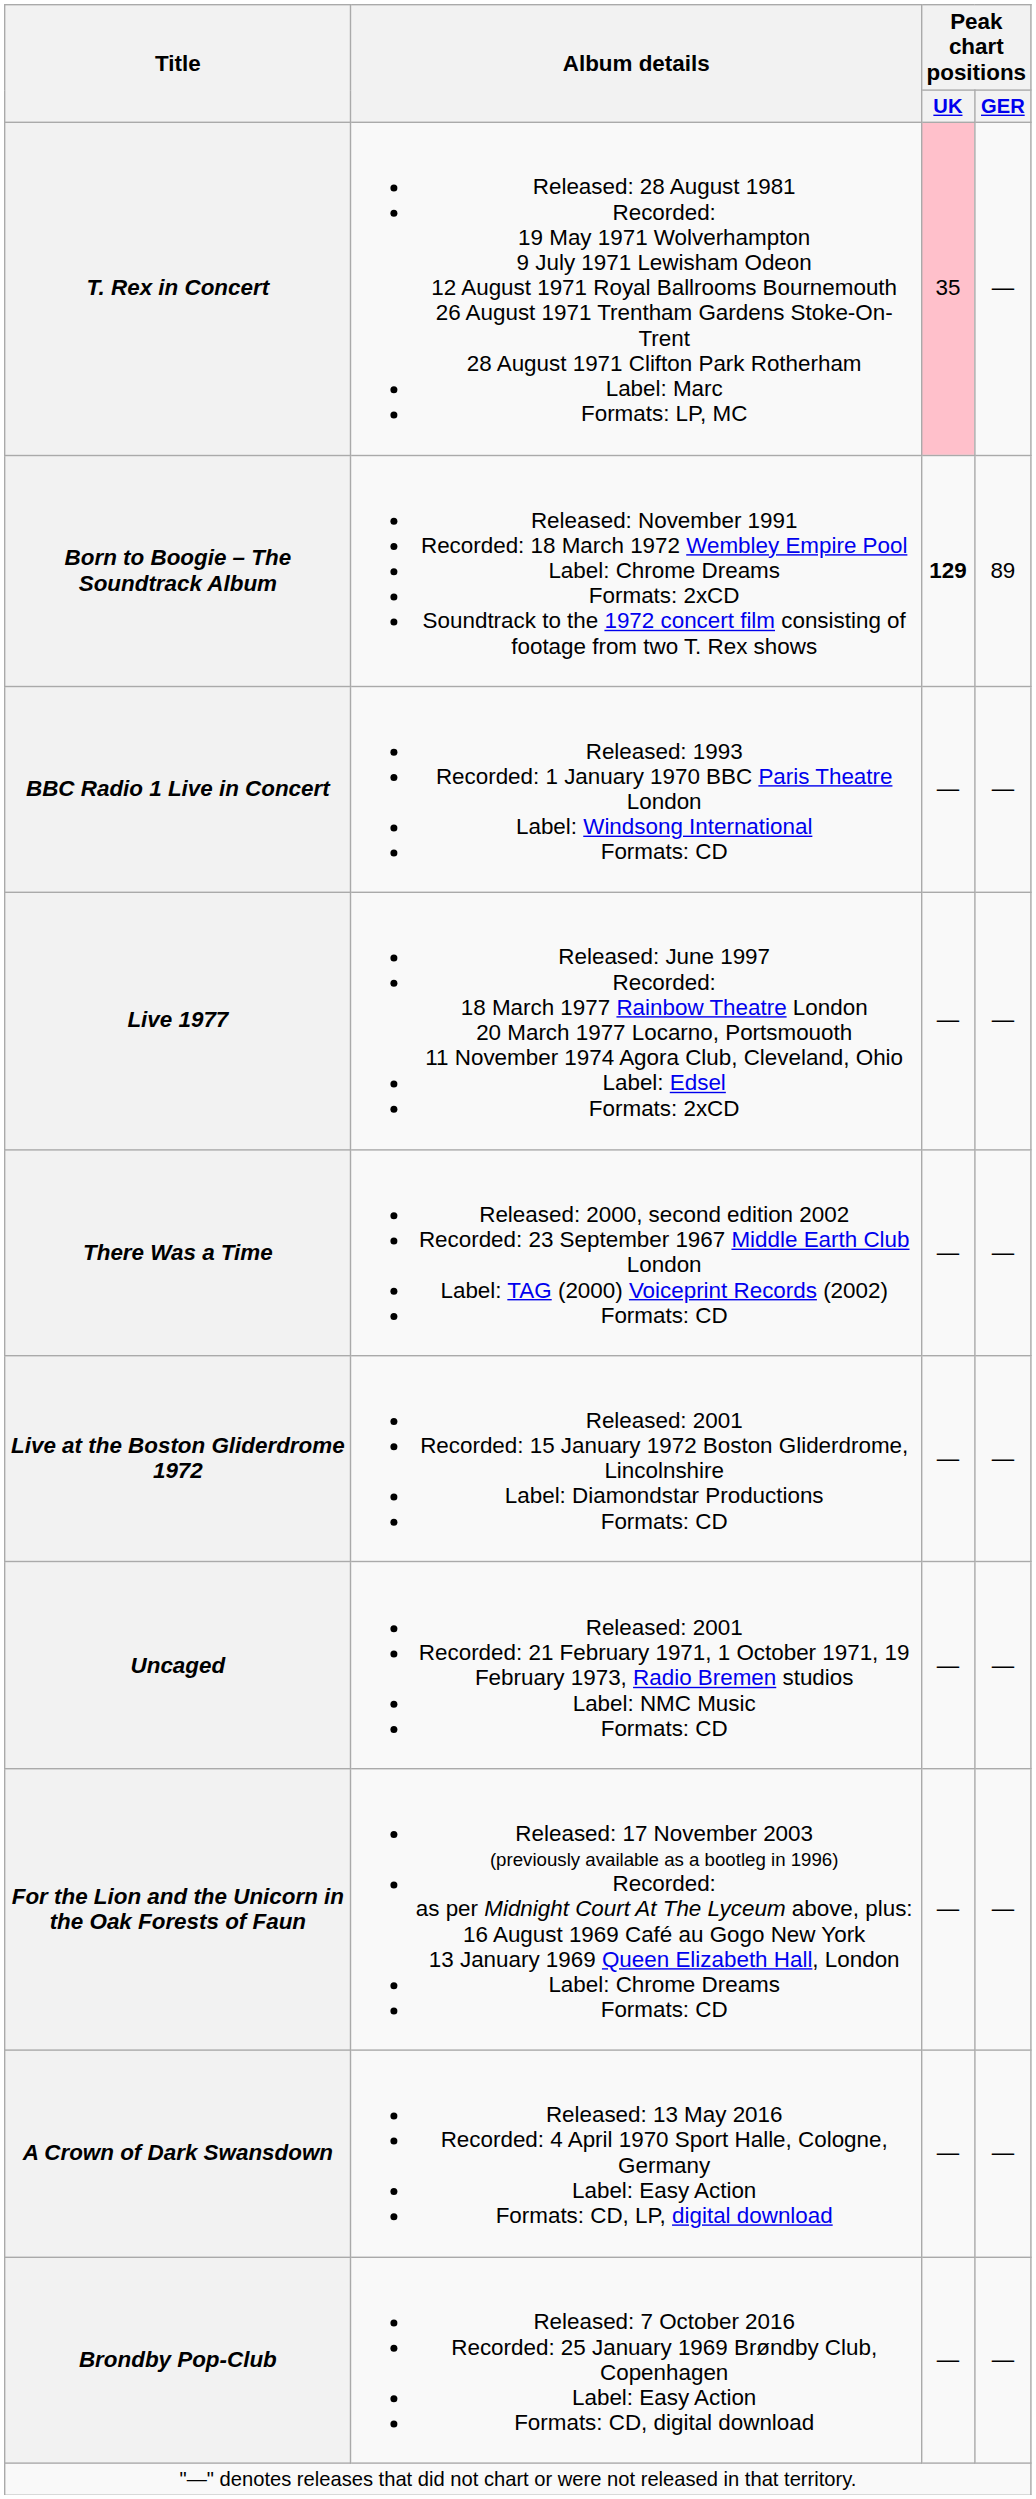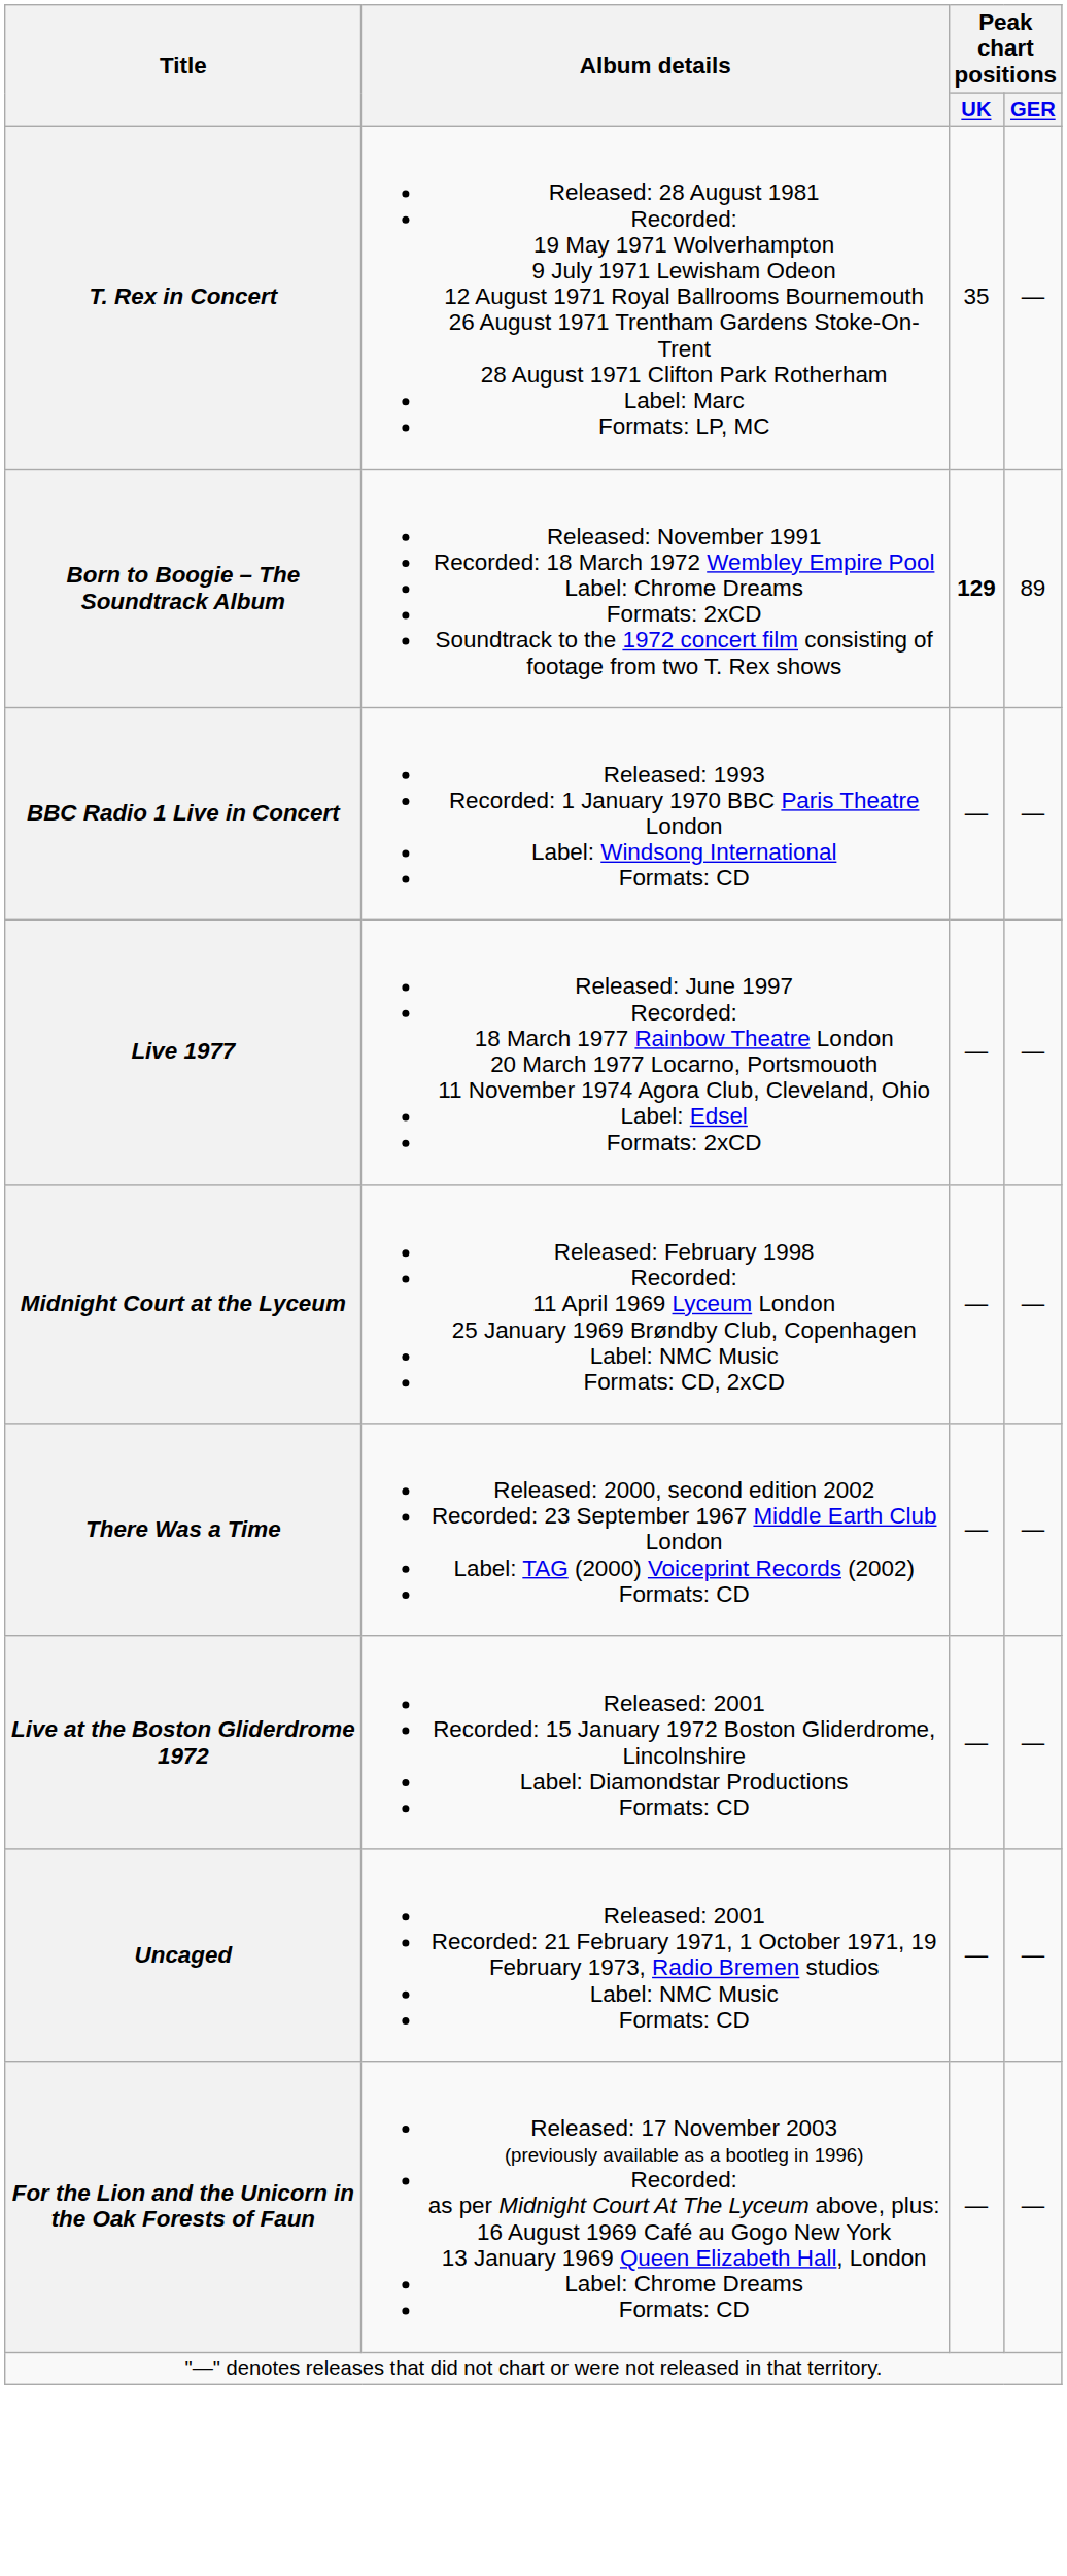 <table class="wikitable plainrowheaders" style="text-align:center;">
 <tr>
 <th rowspan="2" scope="col" style="width:15em;">Title</th>
 <th rowspan="2" scope="col" style="width:25em;">Album details</th>
 <th colspan="2">Peak chart positions</th>
 </tr>
 <tr>
 <th scope="col" style="width:2em;font-size:90%;"><a href='#'>UK</a><br></th>
 <th scope="col" style="width:2em;font-size:90%;"><a href='#'>GER</a><br></th>
 </tr>
 <tr>
 <th scope="row"><em>T. Rex in Concert</em></th>
 <td><br><ul><li>Released: 28 August 1981</li><li>Recorded:<br>19 May 1971 Wolverhampton <br>9 July 1971 Lewisham Odeon <br>12 August 1971 Royal Ballrooms Bournemouth <br>26 August 1971 Trentham Gardens Stoke-On-Trent <br>28 August 1971 Clifton Park Rotherham</li><li>Label: Marc</li><li>Formats: LP, MC</li></ul></td>
-<td style="background: pink;">35</td>
+<td>35</td>
 <td>—</td>
 </tr>
 <tr>
 <th scope="row"><em>Born to Boogie – The Soundtrack Album</em></th>
 <td><br><ul><li>Released: November 1991</li><li>Recorded: 18 March 1972 <a href='#'>Wembley Empire Pool</a></li><li>Label: Chrome Dreams</li><li>Formats: 2xCD</li><li>Soundtrack to the <a href='#'>1972 concert film</a> consisting of footage from two T. Rex shows</li></ul></td>
 <td><strong>129</strong></td>
 <td>89</td>
 </tr>
 <tr>
 <th scope="row"><em>BBC Radio 1 Live in Concert</em></th>
 <td><br><ul><li>Released: 1993</li><li>Recorded: 1 January 1970 BBC <a href='#'>Paris Theatre</a> London</li><li>Label: <a href='#'>Windsong International</a></li><li>Formats: CD</li></ul></td>
 <td>—</td>
 <td>—</td>
 </tr>
 <tr>
 <th scope="row"><em>Live 1977</em></th>
 <td><br><ul><li>Released: June 1997</li><li>Recorded:<br>18 March 1977 <a href='#'>Rainbow Theatre</a> London <br>20 March 1977 Locarno, Portsmouoth <br>11 November 1974 Agora Club, Cleveland, Ohio</li><li>Label: <a href='#'>Edsel</a></li><li>Formats: 2xCD</li></ul></td>
+<td>—</td>
+<td>—</td>
+</tr>
+<tr>
+<th scope="row"><em>Midnight Court at the Lyceum</em></th>
+<td><br><ul><li>Released: February 1998</li><li>Recorded:<br>11 April 1969 <a href='#'>Lyceum</a> London <br> 25 January 1969 Brøndby Club, Copenhagen</li><li>Label: NMC Music</li><li>Formats: CD, 2xCD</li></ul></td>
 <td>—</td>
 <td>—</td>
 </tr>
 <tr>
 <th scope="row"><em>There Was a Time</em></th>
 <td><br><ul><li>Released: 2000, second edition 2002</li><li>Recorded: 23 September 1967 <a href='#'>Middle Earth Club</a> London</li><li>Label: <a href='#'>TAG</a> (2000) <a href='#'>Voiceprint Records</a> (2002)</li><li>Formats: CD</li></ul></td>
 <td>—</td>
 <td>—</td>
 </tr>
 <tr>
 <th scope="row"><em>Live at the Boston Gliderdrome 1972</em></th>
 <td><br><ul><li>Released: 2001</li><li>Recorded: 15 January 1972 Boston Gliderdrome, Lincolnshire</li><li>Label: Diamondstar Productions</li><li>Formats: CD</li></ul></td>
 <td>—</td>
 <td>—</td>
 </tr>
 <tr>
 <th scope="row"><em>Uncaged</em></th>
 <td><br><ul><li>Released: 2001</li><li>Recorded: 21 February 1971, 1 October 1971, 19 February 1973, <a href='#'>Radio Bremen</a> studios</li><li>Label: NMC Music</li><li>Formats: CD</li></ul></td>
 <td>—</td>
 <td>—</td>
 </tr>
 <tr>
 <th scope="row"><em>For the Lion and the Unicorn in the Oak Forests of Faun</em></th>
 <td><br><ul><li>Released: 17 November 2003 <br><small>(previously available as a bootleg in 1996)</small></li><li>Recorded:<br>as per <em>Midnight Court At The Lyceum</em> above, plus:<br>16 August 1969 Café au Gogo New York <br> 13 January 1969 <a href='#'>Queen Elizabeth Hall</a>, London</li><li>Label: Chrome Dreams</li><li>Formats: CD</li></ul></td>
 <td>—</td>
 <td>—</td>
 </tr>
 <tr>
-<th scope="row"><em>A Crown of Dark Swansdown</em></th>
-<td><br><ul><li>Released: 13 May 2016</li><li>Recorded: 4 April 1970 Sport Halle, Cologne, Germany</li><li>Label: Easy Action</li><li>Formats: CD, LP, <a href='#'>digital download</a></li></ul></td>
-<td>—</td>
-<td>—</td>
-</tr>
-<tr>
-<th scope="row"><em>Brondby Pop-Club</em></th>
-<td><br><ul><li>Released: 7 October 2016</li><li>Recorded: 25 January 1969 Brøndby Club, Copenhagen</li><li>Label: Easy Action</li><li>Formats: CD, digital download</li></ul></td>
-<td>—</td>
-<td>—</td>
-</tr>
-<tr>
 <td colspan="4" style="font-size:90%">"—" denotes releases that did not chart or were not released in that territory.</td>
 </tr>
 </table>
